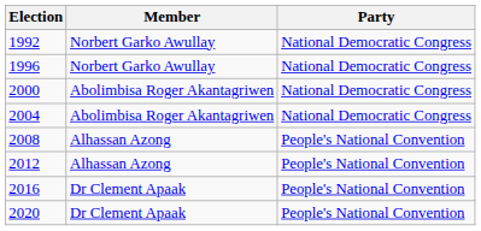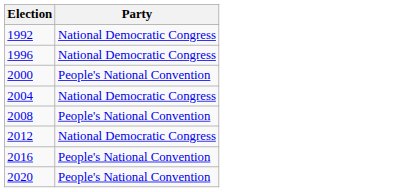 <table class="wikitable">
 <tr>
 <th>Election</th>
-<th>Member</th>
 <th>Party</th>
 </tr>
 <tr>
 <td><a href='#'>1992</a></td>
-<td><a href='#'>Norbert Garko Awullay</a></td>
 <td><a href='#'>National Democratic Congress</a></td>
 </tr>
 <tr>
 <td><a href='#'>1996</a></td>
-<td><a href='#'>Norbert Garko Awullay</a></td>
 <td><a href='#'>National Democratic Congress</a></td>
 </tr>
 <tr>
 <td><a href='#'>2000</a></td>
-<td><a href='#'>Abolimbisa Roger Akantagriwen</a></td>
-<td><a href='#'>National Democratic Congress</a></td>
+<td><a href='#'>People's National Convention</a></td>
 </tr>
 <tr>
 <td><a href='#'>2004</a></td>
-<td><a href='#'>Abolimbisa Roger Akantagriwen</a></td>
 <td><a href='#'>National Democratic Congress</a></td>
 </tr>
 <tr>
 <td><a href='#'>2008</a></td>
-<td><a href='#'>Alhassan Azong</a></td>
 <td><a href='#'>People's National Convention</a></td>
 </tr>
 <tr>
 <td><a href='#'>2012</a></td>
-<td><a href='#'>Alhassan Azong</a></td>
-<td><a href='#'>People's National Convention</a></td>
+<td><a href='#'>National Democratic Congress</a></td>
 </tr>
 <tr>
 <td><a href='#'>2016</a></td>
-<td><a href='#'>Dr Clement Apaak</a></td>
 <td><a href='#'>People's National Convention</a></td>
 </tr>
 <tr>
 <td><a href='#'>2020</a></td>
-<td><a href='#'>Dr Clement Apaak</a></td>
 <td><a href='#'>People's National Convention</a></td>
 </tr>
 </table>
